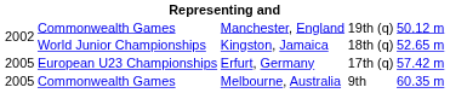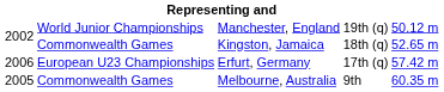 <table>
 <tr>
 <th colspan="5">Representing  and </th>
 </tr>
 <tr>
 <td rowspan=2>2002</td>
-<td><a href='#'>Commonwealth Games</a></td>
+<td><a href='#'>World Junior Championships</a></td>
 <td><a href='#'>Manchester</a>, <a href='#'>England</a></td>
 <td>19th (q)</td>
 <td><a href='#'>50.12 m</a></td>
 </tr>
 <tr>
-<td><a href='#'>World Junior Championships</a></td>
+<td><a href='#'>Commonwealth Games</a></td>
 <td><a href='#'>Kingston</a>, <a href='#'>Jamaica</a></td>
 <td>18th (q)</td>
 <td><a href='#'>52.65 m</a></td>
 </tr>
 <tr>
-<td>2005</td>
+<td>2006</td>
 <td><a href='#'>European U23 Championships</a></td>
 <td><a href='#'>Erfurt</a>, <a href='#'>Germany</a></td>
 <td>17th (q)</td>
 <td><a href='#'>57.42 m</a></td>
 </tr>
 <tr>
 <td>2005</td>
 <td><a href='#'>Commonwealth Games</a></td>
 <td><a href='#'>Melbourne</a>, <a href='#'>Australia</a></td>
 <td>9th</td>
 <td><a href='#'>60.35 m</a></td>
 </tr>
 </table>
